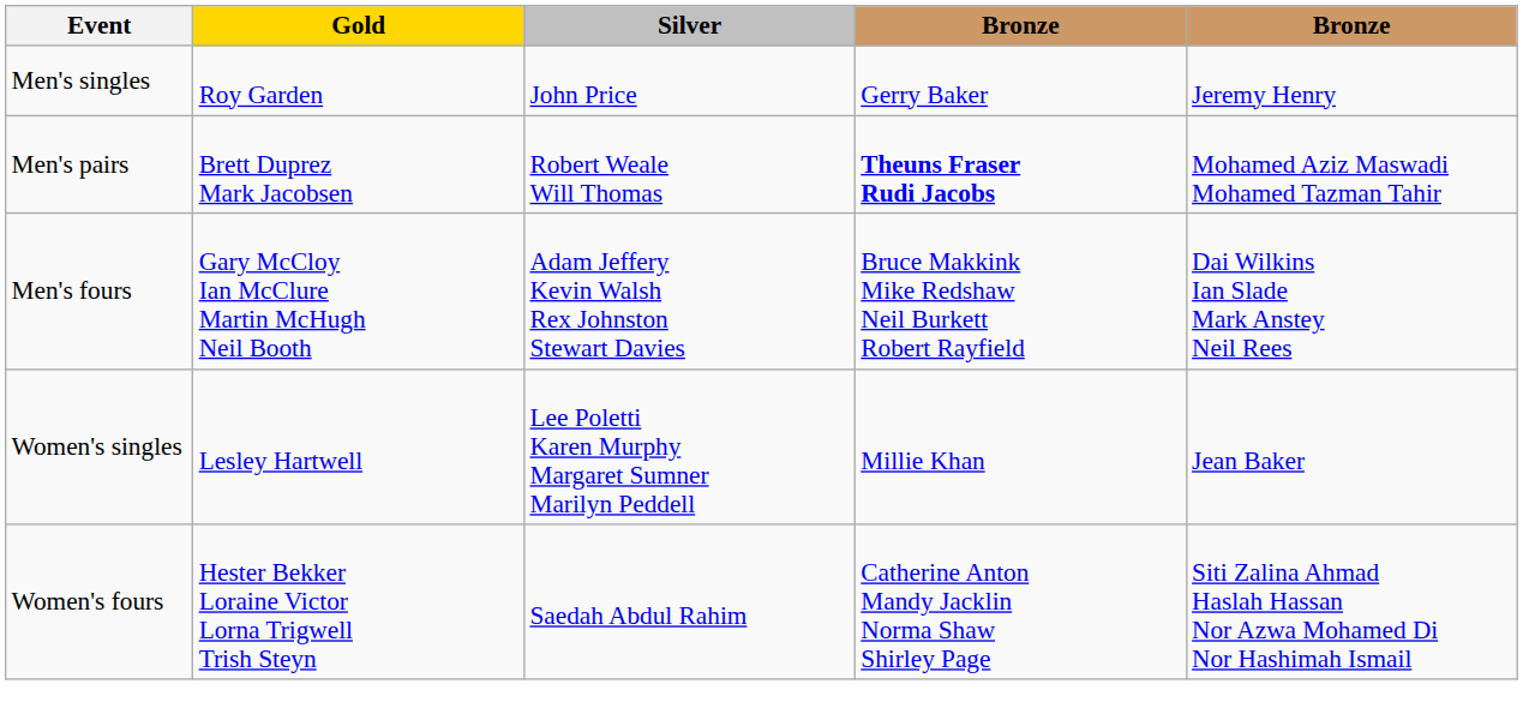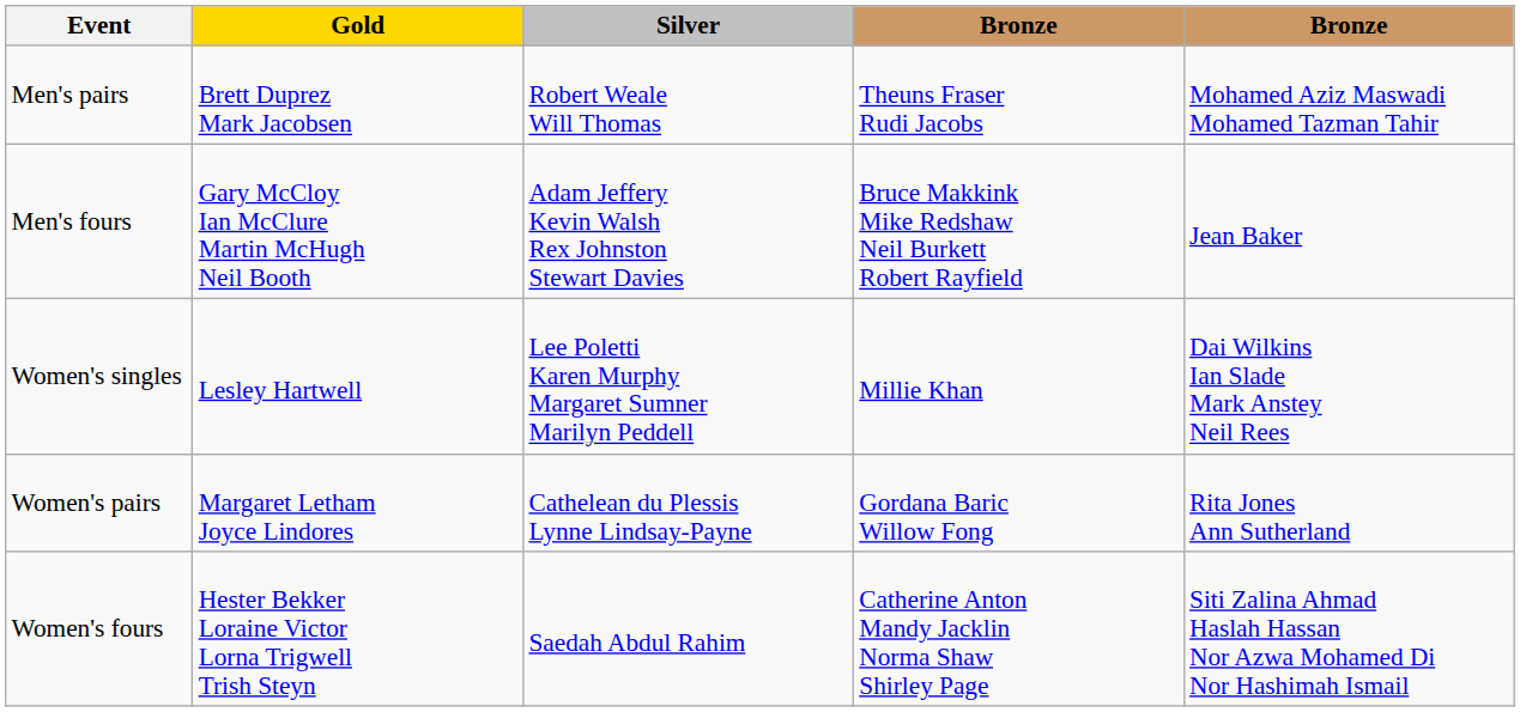 <table class="wikitable" style="font-size: 100%">
 <tr>
 <th width=110>Event</th>
 <th width=200 style="background-color: gold;">Gold</th>
 <th width=200 style="background-color: silver;">Silver</th>
 <th width=200 style="background-color: #cc9966;">Bronze</th>
 <th width=200 style="background-color: #cc9966;">Bronze</th>
 </tr>
 <tr>
-<td>Men's singles</td>
-<td> <br><a href='#'>Roy Garden</a></td>
-<td> <br><a href='#'>John Price</a></td>
-<td> <br><a href='#'>Gerry Baker</a></td>
-<td> <br><a href='#'>Jeremy Henry</a></td>
-</tr>
-<tr>
 <td>Men's pairs</td>
 <td> <br><a href='#'>Brett Duprez</a> <br> <a href='#'>Mark Jacobsen</a></td>
 <td> <br><a href='#'>Robert Weale</a> <br> <a href='#'>Will Thomas</a></td>
-<td><strong> <br><a href='#'>Theuns Fraser</a> <br> <a href='#'>Rudi Jacobs</a></strong></td>
+<td> <br><a href='#'>Theuns Fraser</a> <br> <a href='#'>Rudi Jacobs</a></td>
 <td> <br><a href='#'>Mohamed Aziz Maswadi</a> <br> <a href='#'>Mohamed Tazman Tahir</a></td>
 </tr>
 <tr>
 <td>Men's fours</td>
 <td> <br><a href='#'>Gary McCloy</a><br> <a href='#'>Ian McClure</a><br> <a href='#'>Martin McHugh</a><br> <a href='#'>Neil Booth</a></td>
 <td> <br><a href='#'>Adam Jeffery</a><br> <a href='#'>Kevin Walsh</a><br> <a href='#'>Rex Johnston</a><br> <a href='#'>Stewart Davies</a></td>
 <td> <br><a href='#'>Bruce Makkink</a><br> <a href='#'>Mike Redshaw</a><br> <a href='#'>Neil Burkett</a><br> <a href='#'>Robert Rayfield</a></td>
-<td> <br><a href='#'>Dai Wilkins</a><br> <a href='#'>Ian Slade</a><br> <a href='#'>Mark Anstey</a><br> <a href='#'>Neil Rees</a></td>
+<td> <br><a href='#'>Jean Baker</a></td>
 </tr>
 <tr>
 <td>Women's singles</td>
 <td> <br><a href='#'>Lesley Hartwell</a></td>
 <td> <br><a href='#'>Lee Poletti</a><br> <a href='#'>Karen Murphy</a><br> <a href='#'>Margaret Sumner</a><br> <a href='#'>Marilyn Peddell</a></td>
 <td> <br><a href='#'>Millie Khan</a></td>
-<td> <br><a href='#'>Jean Baker</a></td>
+<td> <br><a href='#'>Dai Wilkins</a><br> <a href='#'>Ian Slade</a><br> <a href='#'>Mark Anstey</a><br> <a href='#'>Neil Rees</a></td>
+</tr>
+<tr>
+<td>Women's pairs</td>
+<td> <br><a href='#'>Margaret Letham</a> <br> <a href='#'>Joyce Lindores</a></td>
+<td> <br><a href='#'>Cathelean du Plessis</a> <br> <a href='#'>Lynne Lindsay-Payne</a></td>
+<td> <br><a href='#'>Gordana Baric</a> <br> <a href='#'>Willow Fong</a></td>
+<td> <br><a href='#'>Rita Jones</a> <br> <a href='#'>Ann Sutherland</a></td>
 </tr>
 <tr>
 <td>Women's fours</td>
 <td> <br><a href='#'>Hester Bekker</a><br> <a href='#'>Loraine Victor</a><br> <a href='#'>Lorna Trigwell</a><br> <a href='#'>Trish Steyn</a></td>
 <td> <br><a href='#'>Saedah Abdul Rahim</a></td>
 <td> <br><a href='#'>Catherine Anton</a><br> <a href='#'>Mandy Jacklin</a><br> <a href='#'>Norma Shaw</a><br> <a href='#'>Shirley Page</a></td>
 <td> <br><a href='#'>Siti Zalina Ahmad</a><br> <a href='#'>Haslah Hassan</a><br><a href='#'>Nor Azwa Mohamed Di</a><br> <a href='#'>Nor Hashimah Ismail</a></td>
 </tr>
 </table>
